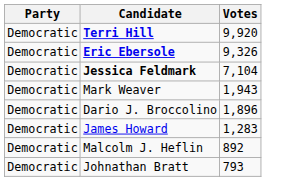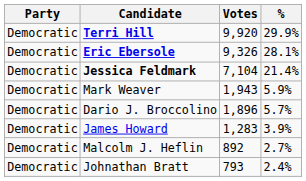 <table class="wikitable">
 <tr>
 <th>Party</th>
 <th>Candidate</th>
 <th>Votes</th>
+<th>%</th>
 </tr>
 <tr>
 <td>Democratic</td>
 <td><strong><a href='#'>Terri Hill</a></strong></td>
 <td>9,920</td>
+<td>29.9%</td>
 </tr>
 <tr>
 <td>Democratic</td>
 <td><strong><a href='#'>Eric Ebersole</a></strong></td>
 <td>9,326</td>
+<td>28.1%</td>
 </tr>
 <tr>
 <td>Democratic</td>
 <td><strong>Jessica Feldmark</strong></td>
 <td>7,104</td>
+<td>21.4%</td>
 </tr>
 <tr>
 <td>Democratic</td>
 <td>Mark Weaver</td>
 <td>1,943</td>
+<td>5.9%</td>
 </tr>
 <tr>
 <td>Democratic</td>
 <td>Dario J. Broccolino</td>
 <td>1,896</td>
+<td>5.7%</td>
 </tr>
 <tr>
 <td>Democratic</td>
 <td><a href='#'>James Howard</a></td>
 <td>1,283</td>
+<td>3.9%</td>
 </tr>
 <tr>
 <td>Democratic</td>
 <td>Malcolm J. Heflin</td>
 <td>892</td>
+<td>2.7%</td>
 </tr>
 <tr>
 <td>Democratic</td>
 <td>Johnathan Bratt</td>
 <td>793</td>
+<td>2.4%</td>
 </tr>
 </table>
